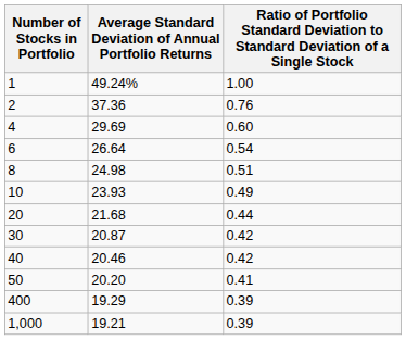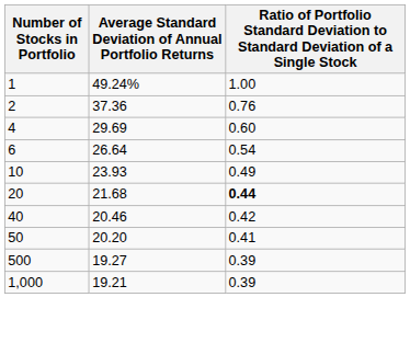 <table class="wikitable">
 <tr>
 <th>Number of Stocks in Portfolio</th>
 <th>Average Standard Deviation of Annual Portfolio Returns</th>
 <th>Ratio of Portfolio Standard Deviation to Standard Deviation of a Single Stock</th>
 </tr>
 <tr>
 <td width = "90">1</td>
 <td width="150">49.24%</td>
 <td width = "200">1.00</td>
 </tr>
 <tr>
 <td>2</td>
 <td>37.36</td>
 <td>0.76</td>
 </tr>
 <tr>
 <td>4</td>
 <td>29.69</td>
 <td>0.60</td>
 </tr>
 <tr>
 <td>6</td>
 <td>26.64</td>
 <td>0.54</td>
 </tr>
 <tr>
-<td>8</td>
-<td>24.98</td>
-<td>0.51</td>
-</tr>
-<tr>
 <td>10</td>
 <td>23.93</td>
 <td>0.49</td>
 </tr>
 <tr>
 <td>20</td>
 <td>21.68</td>
-<td>0.44</td>
-</tr>
-<tr>
-<td>30</td>
-<td>20.87</td>
-<td>0.42</td>
+<td><strong>0.44</strong></td>
 </tr>
 <tr>
 <td>40</td>
 <td>20.46</td>
 <td>0.42</td>
 </tr>
 <tr>
 <td>50</td>
 <td>20.20</td>
 <td>0.41</td>
 </tr>
 <tr>
-<td>400</td>
-<td>19.29</td>
+<td>500</td>
+<td>19.27</td>
 <td>0.39</td>
 </tr>
 <tr>
 <td>1,000</td>
 <td>19.21</td>
 <td>0.39</td>
 </tr>
 </table>
